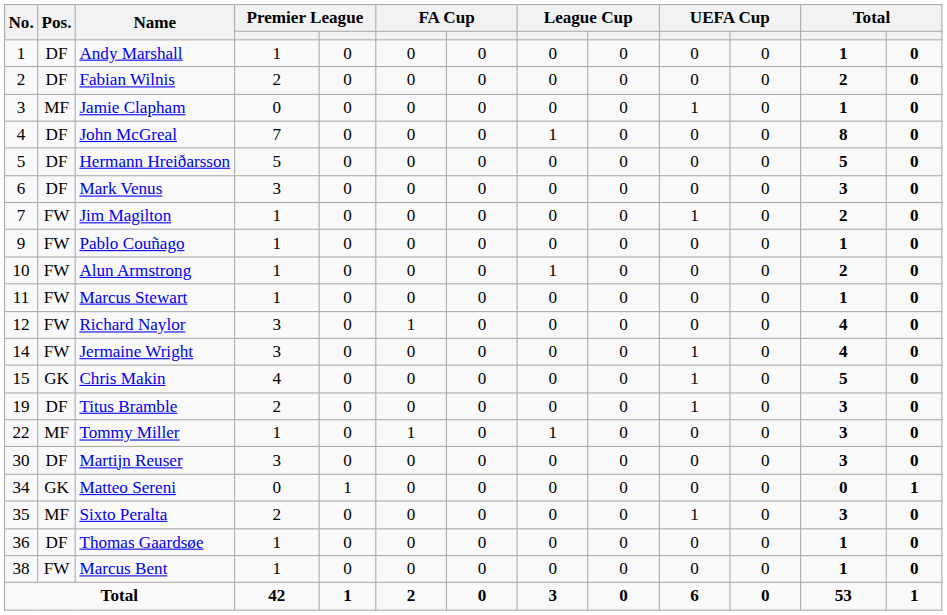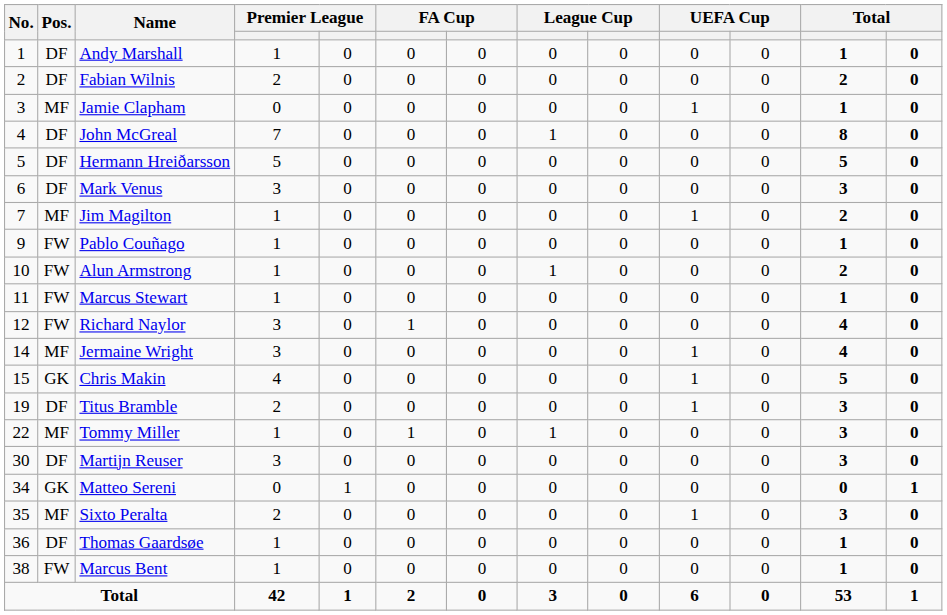 <table class="wikitable sortable" style="text-align: center;">
 <tr>
 <th rowspan="2">No.</th>
 <th rowspan="2">Pos.</th>
 <th rowspan="2">Name</th>
 <th colspan="2" width=125>Premier League</th>
 <th colspan="2" width=125>FA Cup</th>
 <th colspan="2" width=125>League Cup</th>
 <th colspan="2" width=125>UEFA Cup</th>
 <th colspan="2" width=125>Total</th>
 </tr>
 <tr>
 <th></th>
 <th></th>
 <th></th>
 <th></th>
 <th></th>
 <th></th>
 <th></th>
 <th></th>
 <th></th>
 <th></th>
 </tr>
 <tr>
 <td>1</td>
 <td>DF</td>
 <td align="left"> <a href='#'>Andy Marshall</a></td>
 <td>1</td>
 <td>0</td>
 <td>0</td>
 <td>0</td>
 <td>0</td>
 <td>0</td>
 <td>0</td>
 <td>0</td>
 <td><strong>1</strong></td>
 <td><strong>0</strong></td>
 </tr>
 <tr>
 <td>2</td>
 <td>DF</td>
 <td align="left"> <a href='#'>Fabian Wilnis</a></td>
 <td>2</td>
 <td>0</td>
 <td>0</td>
 <td>0</td>
 <td>0</td>
 <td>0</td>
 <td>0</td>
 <td>0</td>
 <td><strong>2</strong></td>
 <td><strong>0</strong></td>
 </tr>
 <tr>
 <td>3</td>
 <td>MF</td>
 <td align="left"> <a href='#'>Jamie Clapham</a></td>
 <td>0</td>
 <td>0</td>
 <td>0</td>
 <td>0</td>
 <td>0</td>
 <td>0</td>
 <td>1</td>
 <td>0</td>
 <td><strong>1</strong></td>
 <td><strong>0</strong></td>
 </tr>
 <tr>
 <td>4</td>
 <td>DF</td>
 <td align="left"> <a href='#'>John McGreal</a></td>
 <td>7</td>
 <td>0</td>
 <td>0</td>
 <td>0</td>
 <td>1</td>
 <td>0</td>
 <td>0</td>
 <td>0</td>
 <td><strong>8</strong></td>
 <td><strong>0</strong></td>
 </tr>
 <tr>
 <td>5</td>
 <td>DF</td>
 <td align="left"> <a href='#'>Hermann Hreiðarsson</a></td>
 <td>5</td>
 <td>0</td>
 <td>0</td>
 <td>0</td>
 <td>0</td>
 <td>0</td>
 <td>0</td>
 <td>0</td>
 <td><strong>5</strong></td>
 <td><strong>0</strong></td>
 </tr>
 <tr>
 <td>6</td>
 <td>DF</td>
 <td align="left"> <a href='#'>Mark Venus</a></td>
 <td>3</td>
 <td>0</td>
 <td>0</td>
 <td>0</td>
 <td>0</td>
 <td>0</td>
 <td>0</td>
 <td>0</td>
 <td><strong>3</strong></td>
 <td><strong>0</strong></td>
 </tr>
 <tr>
 <td>7</td>
-<td>FW</td>
+<td>MF</td>
 <td align="left"> <a href='#'>Jim Magilton</a></td>
 <td>1</td>
 <td>0</td>
 <td>0</td>
 <td>0</td>
 <td>0</td>
 <td>0</td>
 <td>1</td>
 <td>0</td>
 <td><strong>2</strong></td>
 <td><strong>0</strong></td>
 </tr>
 <tr>
 <td>9</td>
 <td>FW</td>
 <td align="left"> <a href='#'>Pablo Couñago</a></td>
 <td>1</td>
 <td>0</td>
 <td>0</td>
 <td>0</td>
 <td>0</td>
 <td>0</td>
 <td>0</td>
 <td>0</td>
 <td><strong>1</strong></td>
 <td><strong>0</strong></td>
 </tr>
 <tr>
 <td>10</td>
 <td>FW</td>
 <td align="left"> <a href='#'>Alun Armstrong</a></td>
 <td>1</td>
 <td>0</td>
 <td>0</td>
 <td>0</td>
 <td>1</td>
 <td>0</td>
 <td>0</td>
 <td>0</td>
 <td><strong>2</strong></td>
 <td><strong>0</strong></td>
 </tr>
 <tr>
 <td>11</td>
 <td>FW</td>
 <td align="left"> <a href='#'>Marcus Stewart</a></td>
 <td>1</td>
 <td>0</td>
 <td>0</td>
 <td>0</td>
 <td>0</td>
 <td>0</td>
 <td>0</td>
 <td>0</td>
 <td><strong>1</strong></td>
 <td><strong>0</strong></td>
 </tr>
 <tr>
 <td>12</td>
 <td>FW</td>
 <td align="left"> <a href='#'>Richard Naylor</a></td>
 <td>3</td>
 <td>0</td>
 <td>1</td>
 <td>0</td>
 <td>0</td>
 <td>0</td>
 <td>0</td>
 <td>0</td>
 <td><strong>4</strong></td>
 <td><strong>0</strong></td>
 </tr>
 <tr>
 <td>14</td>
-<td>FW</td>
+<td>MF</td>
 <td align="left"> <a href='#'>Jermaine Wright</a></td>
 <td>3</td>
 <td>0</td>
 <td>0</td>
 <td>0</td>
 <td>0</td>
 <td>0</td>
 <td>1</td>
 <td>0</td>
 <td><strong>4</strong></td>
 <td><strong>0</strong></td>
 </tr>
 <tr>
 <td>15</td>
 <td>GK</td>
 <td align="left"> <a href='#'>Chris Makin</a></td>
 <td>4</td>
 <td>0</td>
 <td>0</td>
 <td>0</td>
 <td>0</td>
 <td>0</td>
 <td>1</td>
 <td>0</td>
 <td><strong>5</strong></td>
 <td><strong>0</strong></td>
 </tr>
 <tr>
 <td>19</td>
 <td>DF</td>
 <td align="left"> <a href='#'>Titus Bramble</a></td>
 <td>2</td>
 <td>0</td>
 <td>0</td>
 <td>0</td>
 <td>0</td>
 <td>0</td>
 <td>1</td>
 <td>0</td>
 <td><strong>3</strong></td>
 <td><strong>0</strong></td>
 </tr>
 <tr>
 <td>22</td>
 <td>MF</td>
 <td align="left"> <a href='#'>Tommy Miller</a></td>
 <td>1</td>
 <td>0</td>
 <td>1</td>
 <td>0</td>
 <td>1</td>
 <td>0</td>
 <td>0</td>
 <td>0</td>
 <td><strong>3</strong></td>
 <td><strong>0</strong></td>
 </tr>
 <tr>
 <td>30</td>
 <td>DF</td>
 <td align="left"> <a href='#'>Martijn Reuser</a></td>
 <td>3</td>
 <td>0</td>
 <td>0</td>
 <td>0</td>
 <td>0</td>
 <td>0</td>
 <td>0</td>
 <td>0</td>
 <td><strong>3</strong></td>
 <td><strong>0</strong></td>
 </tr>
 <tr>
 <td>34</td>
 <td>GK</td>
 <td align="left"> <a href='#'>Matteo Sereni</a></td>
 <td>0</td>
 <td>1</td>
 <td>0</td>
 <td>0</td>
 <td>0</td>
 <td>0</td>
 <td>0</td>
 <td>0</td>
 <td><strong>0</strong></td>
 <td><strong>1</strong></td>
 </tr>
 <tr>
 <td>35</td>
 <td>MF</td>
 <td align="left"> <a href='#'>Sixto Peralta</a></td>
 <td>2</td>
 <td>0</td>
 <td>0</td>
 <td>0</td>
 <td>0</td>
 <td>0</td>
 <td>1</td>
 <td>0</td>
 <td><strong>3</strong></td>
 <td><strong>0</strong></td>
 </tr>
 <tr>
 <td>36</td>
 <td>DF</td>
 <td align="left"> <a href='#'>Thomas Gaardsøe</a></td>
 <td>1</td>
 <td>0</td>
 <td>0</td>
 <td>0</td>
 <td>0</td>
 <td>0</td>
 <td>0</td>
 <td>0</td>
 <td><strong>1</strong></td>
 <td><strong>0</strong></td>
 </tr>
 <tr>
 <td>38</td>
 <td>FW</td>
 <td align="left"> <a href='#'>Marcus Bent</a></td>
 <td>1</td>
 <td>0</td>
 <td>0</td>
 <td>0</td>
 <td>0</td>
 <td>0</td>
 <td>0</td>
 <td>0</td>
 <td><strong>1</strong></td>
 <td><strong>0</strong></td>
 </tr>
 <tr>
 <td colspan=3><strong>Total</strong></td>
 <td><strong>42</strong></td>
 <td><strong>1</strong></td>
 <td><strong>2</strong></td>
 <td><strong>0</strong></td>
 <td><strong>3</strong></td>
 <td><strong>0</strong></td>
 <td><strong>6</strong></td>
 <td><strong>0</strong></td>
 <td><strong>53</strong></td>
 <td><strong>1</strong></td>
 </tr>
 </table>
